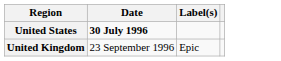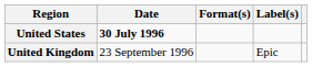 <table class="wikitable plainrowheaders">
 <tr>
 <th scope="col">Region</th>
 <th scope="col">Date</th>
+<th scope="col">Format(s)</th>
 <th scope="col">Label(s)</th>
 <th scope="col"></th>
 </tr>
 <tr>
 <th scope="row">United States</th>
 <td><strong>30 July 1996</strong></td>
 <td></td>
 <td></td>
+<td></td>
 </tr>
 <tr>
 <th scope="row">United Kingdom</th>
 <td>23 September 1996</td>
+<td></td>
 <td>Epic</td>
 <td></td>
 </tr>
 </table>
